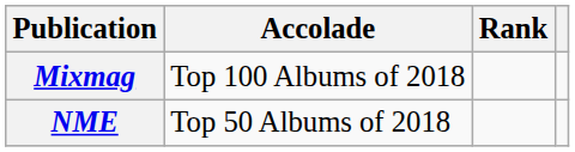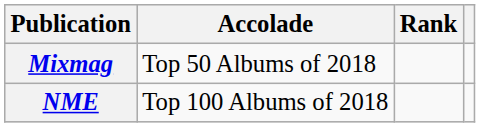 <table class="wikitable sortable plainrowheaders">
 <tr>
 <th>Publication</th>
 <th>Accolade</th>
 <th>Rank</th>
 <th class="unsortable"></th>
 </tr>
 <tr>
 <th scope="row"><em><a href='#'>Mixmag</a></em></th>
-<td>Top 100 Albums of 2018</td>
+<td>Top 50 Albums of 2018</td>
 <td></td>
 <td></td>
 </tr>
 <tr>
 <th scope="row"><em><a href='#'>NME</a></em></th>
-<td>Top 50 Albums of 2018</td>
+<td>Top 100 Albums of 2018</td>
 <td></td>
 <td></td>
 </tr>
 </table>
